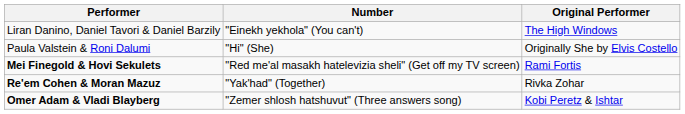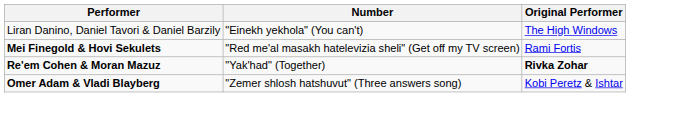 <table class="wikitable">
 <tr>
 <th>Performer</th>
 <th>Number</th>
 <th>Original Performer</th>
 </tr>
 <tr>
 <td>Liran Danino, Daniel Tavori & Daniel Barzily</td>
 <td>"Einekh yekhola" (You can't)</td>
 <td><a href='#'>The High Windows</a></td>
 </tr>
 <tr>
-<td>Paula Valstein & <a href='#'>Roni Dalumi</a></td>
-<td>"Hi" (She)</td>
-<td>Originally She by <a href='#'>Elvis Costello</a></td>
-</tr>
-<tr>
 <td><strong>Mei Finegold & Hovi Sekulets</strong></td>
 <td>"Red me'al masakh hatelevizia sheli" (Get off my TV screen)</td>
 <td><a href='#'>Rami Fortis</a></td>
 </tr>
 <tr>
 <td><strong>Re'em Cohen & Moran Mazuz</strong></td>
 <td>"Yak'had" (Together)</td>
-<td>Rivka Zohar</td>
+<td><strong>Rivka Zohar</strong></td>
 </tr>
 <tr>
 <td><strong>Omer Adam & Vladi Blayberg</strong></td>
 <td>"Zemer shlosh hatshuvut" (Three answers song)</td>
 <td><a href='#'>Kobi Peretz</a> & <a href='#'>Ishtar</a></td>
 </tr>
 </table>
